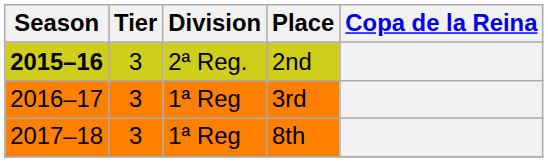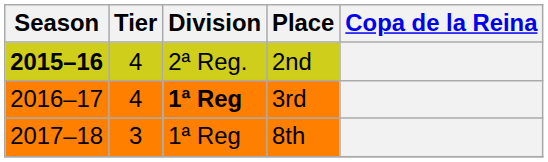 <table class="wikitable">
 <tr style="background:#f0f6fa;">
 <th>Season</th>
 <th>Tier</th>
 <th>Division</th>
 <th>Place</th>
 <th><a href='#'>Copa de la Reina</a></th>
 </tr>
 <tr>
 <td style="background:#CECE1B;"><strong>2015–16</strong></td>
-<td style="background:#CECE1B;" align=center>3</td>
+<td style="background:#CECE1B;" align=center>4</td>
 <td style="background:#CECE1B;">2ª Reg.</td>
 <td style="background:#CECE1B;">2nd</td>
 <th></th>
 </tr>
 <tr>
 <td style="background:#FF7F00;">2016–17</td>
-<td style="background:#FF7F00;" align=center>3</td>
-<td style="background:#FF7F00;">1ª Reg</td>
+<td style="background:#FF7F00;" align=center>4</td>
+<td style="background:#FF7F00;"><strong>1ª Reg</strong></td>
 <td style="background:#FF7F00;">3rd</td>
 <th></th>
 </tr>
 <tr>
 <td style="background:#FF7F00;">2017–18</td>
 <td style="background:#FF7F00;" align=center>3</td>
 <td style="background:#FF7F00;">1ª Reg</td>
 <td style="background:#FF7F00;">8th</td>
 <th></th>
 </tr>
 <tr>
 </tr>
 </table>
